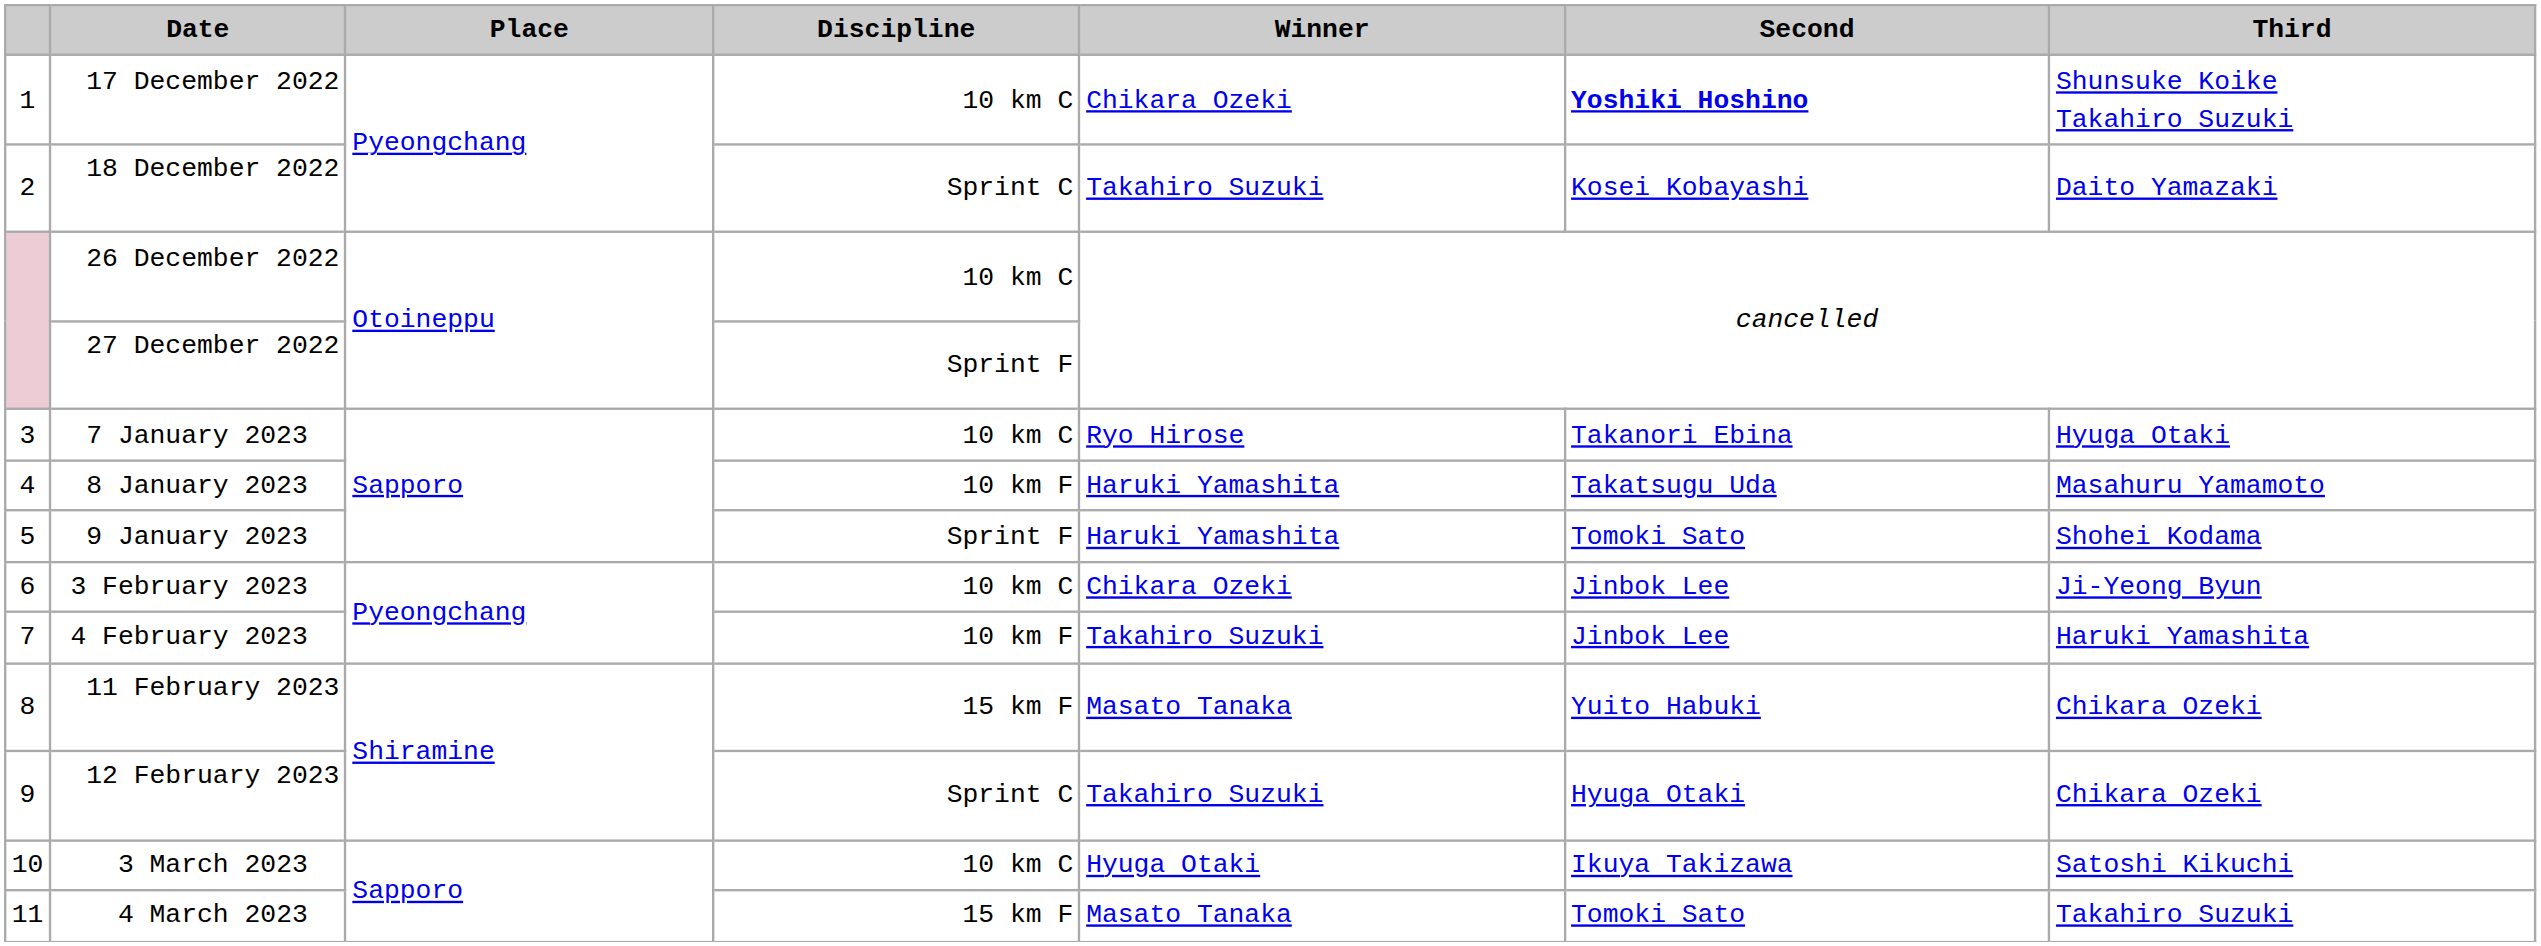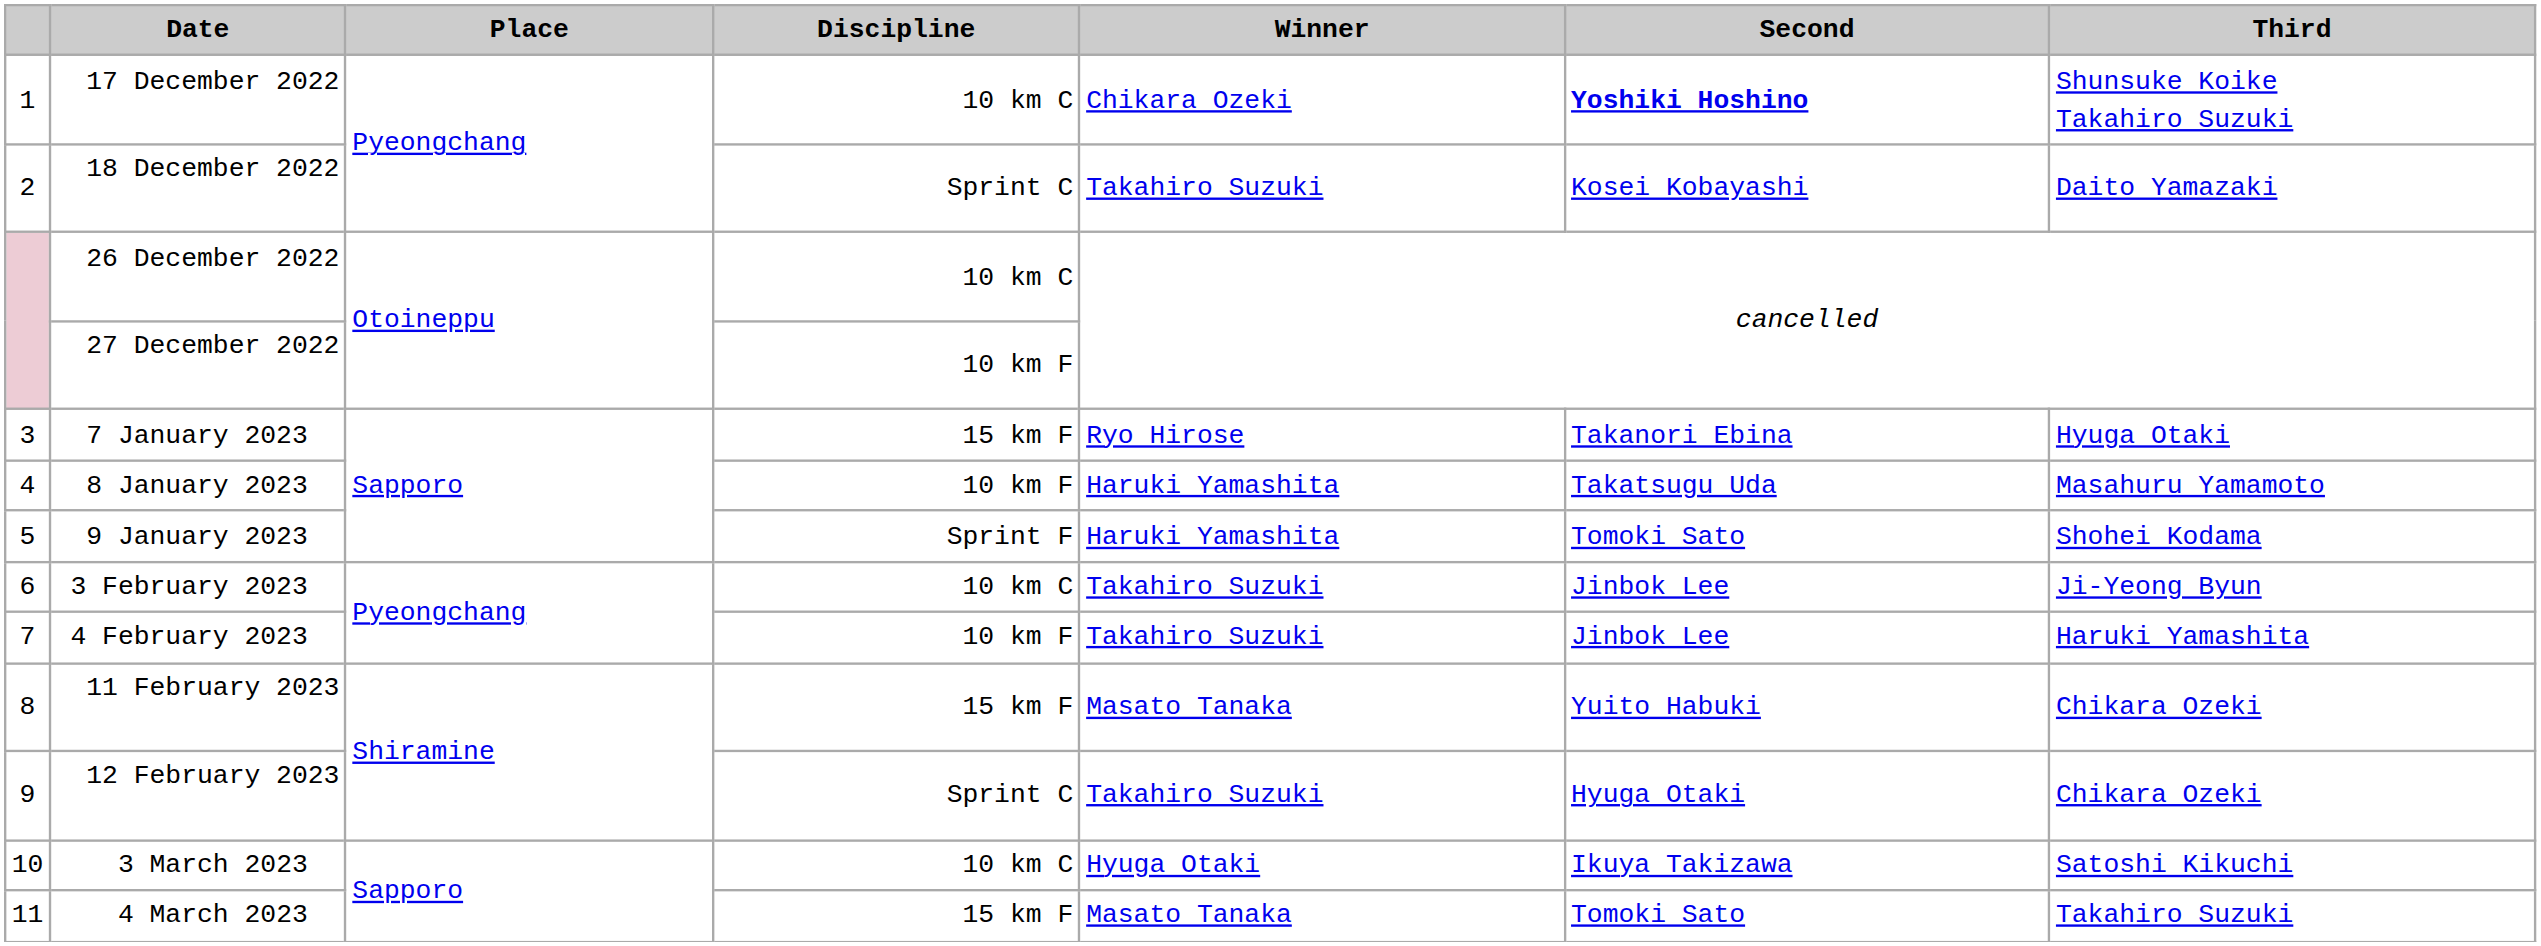 <table class="wikitable plainrowheaders" style="background:#fff; font-size:86%; line-height:16px; border:grey solid 1px; border-collapse:collapse;">
 <tr style="background:#ccc; text-align:center;">
 <th scope="col" style="background:#ccc; width=30 px;"></th>
 <th scope="col" style="background:#ccc; width:120px;">Date</th>
 <th scope="col" style="background:#ccc; width:150px;">Place</th>
 <th scope="col" style="background:#ccc; width:150px;">Discipline</th>
 <th scope="col" style="background:#ccc; width:200px;">Winner</th>
 <th scope="col" style="background:#ccc; width:200px;">Second</th>
 <th scope="col" style="background:#ccc; width:200px;">Third</th>
 </tr>
 <tr>
 <td align=center>1</td>
 <td align=right>17 December 2022  </td>
 <td rowspan=2> <a href='#'>Pyeongchang</a></td>
 <td align=right>10 km C</td>
 <td> <a href='#'>Chikara Ozeki</a></td>
 <td><strong> <a href='#'>Yoshiki Hoshino</a></strong></td>
 <td> <a href='#'>Shunsuke Koike</a> <br>  <a href='#'>Takahiro Suzuki</a></td>
 </tr>
 <tr>
 <td align=center>2</td>
 <td align=right>18 December 2022  </td>
 <td align=right>Sprint C</td>
 <td> <a href='#'>Takahiro Suzuki</a></td>
 <td> <a href='#'>Kosei Kobayashi</a></td>
 <td> <a href='#'>Daito Yamazaki</a></td>
 </tr>
 <tr>
 <td rowspan=2 bgcolor="EDCCD5"></td>
 <td align=right>26 December 2022  </td>
 <td rowspan=2> <a href='#'>Otoineppu</a></td>
 <td align=right>10 km C</td>
 <td rowspan=2 colspan=3 align=center><em>cancelled</em></td>
 </tr>
 <tr>
 <td align=right>27 December 2022  </td>
-<td align=right>Sprint F</td>
+<td align=right>10 km F</td>
 </tr>
 <tr>
 <td align=center>3</td>
 <td align=right>7 January 2023  </td>
 <td rowspan=3> <a href='#'>Sapporo</a></td>
-<td align=right>10 km C</td>
+<td align=right>15 km F</td>
 <td> <a href='#'>Ryo Hirose</a></td>
 <td> <a href='#'>Takanori Ebina</a></td>
 <td> <a href='#'>Hyuga Otaki</a></td>
 </tr>
 <tr>
 <td align=center>4</td>
 <td align=right>8 January 2023  </td>
 <td align=right>10 km F</td>
 <td> <a href='#'>Haruki Yamashita</a></td>
 <td> <a href='#'>Takatsugu Uda</a></td>
 <td> <a href='#'>Masahuru Yamamoto</a></td>
 </tr>
 <tr>
 <td align=center>5</td>
 <td align=right>9 January 2023  </td>
 <td align=right>Sprint F</td>
 <td> <a href='#'>Haruki Yamashita</a></td>
 <td> <a href='#'>Tomoki Sato</a></td>
 <td> <a href='#'>Shohei Kodama</a></td>
 </tr>
 <tr>
 <td align=center>6</td>
 <td align=right>3 February 2023  </td>
 <td rowspan=2> <a href='#'>Pyeongchang</a></td>
 <td align=right>10 km C</td>
-<td> <a href='#'>Chikara Ozeki</a></td>
+<td> <a href='#'>Takahiro Suzuki</a></td>
 <td> <a href='#'>Jinbok Lee</a></td>
 <td> <a href='#'>Ji-Yeong Byun</a></td>
 </tr>
 <tr>
 <td align=center>7</td>
 <td align=right>4 February 2023  </td>
 <td align=right>10 km F</td>
 <td> <a href='#'>Takahiro Suzuki</a></td>
 <td> <a href='#'>Jinbok Lee</a></td>
 <td> <a href='#'>Haruki Yamashita</a></td>
 </tr>
 <tr>
 <td align=center>8</td>
 <td align=right>11 February 2023  </td>
 <td rowspan=2> <a href='#'>Shiramine</a></td>
 <td align=right>15 km F</td>
 <td> <a href='#'>Masato Tanaka</a></td>
 <td> <a href='#'>Yuito Habuki</a></td>
 <td> <a href='#'>Chikara Ozeki</a></td>
 </tr>
 <tr>
 <td align=center>9</td>
 <td align=right>12 February 2023  </td>
 <td align=right>Sprint C</td>
 <td> <a href='#'>Takahiro Suzuki</a></td>
 <td> <a href='#'>Hyuga Otaki</a></td>
 <td> <a href='#'>Chikara Ozeki</a></td>
 </tr>
 <tr>
 <td align=center>10</td>
 <td align=right>3 March 2023  </td>
 <td rowspan=2> <a href='#'>Sapporo</a></td>
 <td align=right>10 km C</td>
 <td> <a href='#'>Hyuga Otaki</a></td>
 <td> <a href='#'>Ikuya Takizawa</a></td>
 <td> <a href='#'>Satoshi Kikuchi</a></td>
 </tr>
 <tr>
 <td align=center>11</td>
 <td align=right>4 March 2023  </td>
 <td align=right>15 km F</td>
 <td> <a href='#'>Masato Tanaka</a></td>
 <td> <a href='#'>Tomoki Sato</a></td>
 <td> <a href='#'>Takahiro Suzuki</a></td>
 </tr>
 </table>
